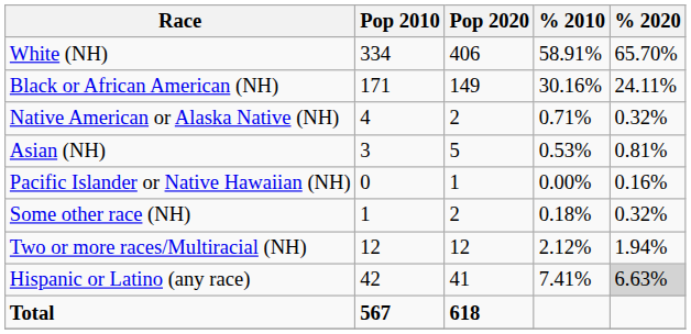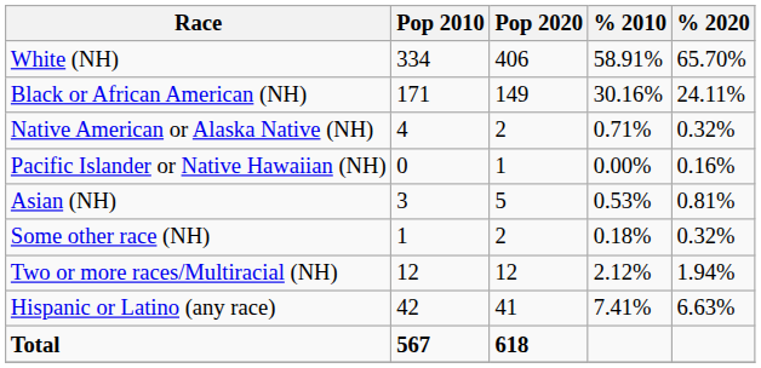 <table class="wikitable">
 <tr>
 <th>Race</th>
 <th>Pop 2010</th>
 <th>Pop 2020</th>
 <th>% 2010</th>
 <th>% 2020</th>
 </tr>
 <tr>
 <td><a href='#'>White</a> (NH)</td>
 <td>334</td>
 <td>406</td>
 <td>58.91%</td>
 <td>65.70%</td>
 </tr>
 <tr>
 <td><a href='#'>Black or African American</a> (NH)</td>
 <td>171</td>
 <td>149</td>
 <td>30.16%</td>
 <td>24.11%</td>
 </tr>
 <tr>
 <td><a href='#'>Native American</a> or <a href='#'>Alaska Native</a> (NH)</td>
 <td>4</td>
 <td>2</td>
 <td>0.71%</td>
 <td>0.32%</td>
 </tr>
 <tr>
+<td><a href='#'>Pacific Islander</a> or <a href='#'>Native Hawaiian</a> (NH)</td>
+<td>0</td>
+<td>1</td>
+<td>0.00%</td>
+<td>0.16%</td>
+</tr>
+<tr>
 <td><a href='#'>Asian</a> (NH)</td>
 <td>3</td>
 <td>5</td>
 <td>0.53%</td>
 <td>0.81%</td>
-</tr>
-<tr>
-<td><a href='#'>Pacific Islander</a> or <a href='#'>Native Hawaiian</a> (NH)</td>
-<td>0</td>
-<td>1</td>
-<td>0.00%</td>
-<td>0.16%</td>
 </tr>
 <tr>
 <td><a href='#'>Some other race</a> (NH)</td>
 <td>1</td>
 <td>2</td>
 <td>0.18%</td>
 <td>0.32%</td>
 </tr>
 <tr>
 <td><a href='#'>Two or more races/Multiracial</a> (NH)</td>
 <td>12</td>
 <td>12</td>
 <td>2.12%</td>
 <td>1.94%</td>
 </tr>
 <tr>
 <td><a href='#'>Hispanic or Latino</a> (any race)</td>
 <td>42</td>
 <td>41</td>
 <td>7.41%</td>
-<td style="background: lightgrey;">6.63%</td>
+<td>6.63%</td>
 </tr>
 <tr>
 <td><strong>Total</strong></td>
 <td><strong>567</strong></td>
 <td><strong>618</strong></td>
 <td></td>
 <td></td>
 </tr>
 <tr>
 </tr>
 </table>
